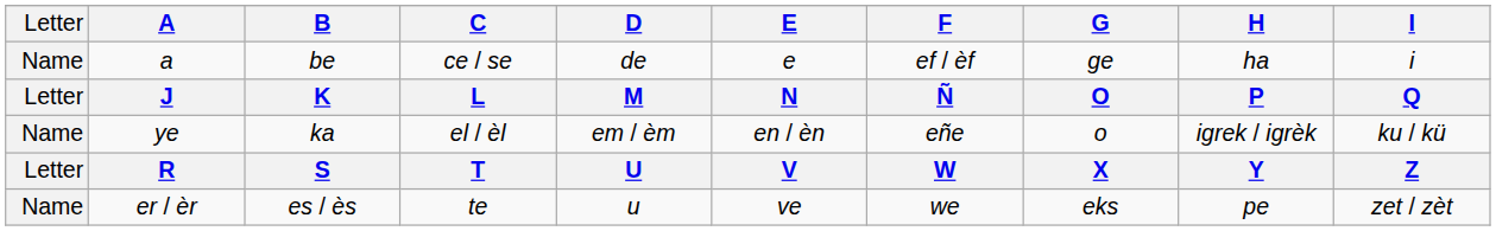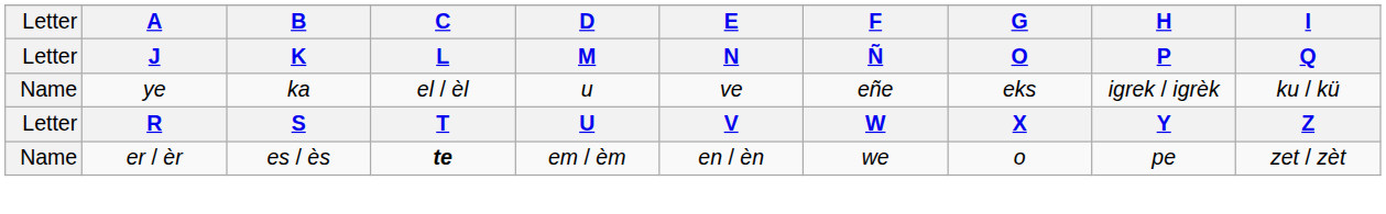 <table class="wikitable" style="text-align:center; min-width:60%; margin-left:5px">
 <tr>
 </tr>
 <tr>
 <th style="font-weight:normal; text-align:right"  width=50>Letter</th>
 <th width=100><a href='#'>A</a></th>
 <th width=100><a href='#'>B</a></th>
 <th width=100><a href='#'>C</a></th>
 <th width=100><a href='#'>D</a></th>
 <th width=100><a href='#'>E</a></th>
 <th width=100><a href='#'>F</a></th>
 <th width=100><a href='#'>G</a></th>
 <th width=100><a href='#'>H</a></th>
 <th width=100><a href='#'>I</a></th>
-</tr>
-<tr>
-<th style="font-weight:normal; text-align:right">Name</th>
-<td><em>a</em></td>
-<td><em>be</em></td>
-<td><em>ce</em> / <em>se</em></td>
-<td><em>de</em></td>
-<td><em>e</em></td>
-<td><em>ef</em> / <em>èf</em></td>
-<td><em>ge</em></td>
-<td><em>ha</em></td>
-<td><em>i</em></td>
 </tr>
 <tr>
 <th style="font-weight:normal; text-align:right">Letter</th>
 <th><a href='#'>J</a></th>
 <th><a href='#'>K</a></th>
 <th><a href='#'>L</a></th>
 <th><a href='#'>M</a></th>
 <th><a href='#'>N</a></th>
 <th><a href='#'>Ñ</a></th>
 <th><a href='#'>O</a></th>
 <th><a href='#'>P</a></th>
 <th><a href='#'>Q</a></th>
 </tr>
 <tr>
 <th style="font-weight:normal; text-align:right">Name</th>
 <td><em>ye</em></td>
 <td><em>ka</em></td>
 <td><em>el</em> / <em>èl</em></td>
-<td><em>em</em> / <em>èm</em></td>
-<td><em>en</em> / <em>èn</em></td>
+<td><em>u</em></td>
+<td><em>ve</em></td>
 <td><em>eñe</em></td>
-<td><em>o</em></td>
+<td><em>eks</em></td>
 <td><em>igrek</em> / <em>igrèk</em></td>
 <td><em>ku</em> / <em>kü</em></td>
 </tr>
 <tr>
 <th style="font-weight:normal; text-align:right">Letter</th>
 <th><a href='#'>R</a></th>
 <th><a href='#'>S</a></th>
 <th><a href='#'>T</a></th>
 <th><a href='#'>U</a></th>
 <th><a href='#'>V</a></th>
 <th><a href='#'>W</a></th>
 <th><a href='#'>X</a></th>
 <th><a href='#'>Y</a></th>
 <th><a href='#'>Z</a></th>
 </tr>
 <tr>
 <th style="font-weight:normal; text-align:right">Name</th>
 <td><em>er</em> / <em>èr</em></td>
 <td><em>es</em> / <em>ès</em></td>
-<td><em>te</em></td>
-<td><em>u</em></td>
-<td><em>ve</em></td>
+<td><strong><em>te</em></strong></td>
+<td><em>em</em> / <em>èm</em></td>
+<td><em>en</em> / <em>èn</em></td>
 <td><em>we</em></td>
-<td><em>eks</em></td>
+<td><em>o</em></td>
 <td><em>pe</em></td>
 <td><em>zet</em> / <em>zèt</em></td>
 </tr>
 </table>
